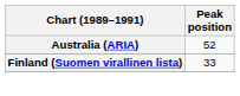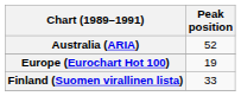 <table class="wikitable sortable plainrowheaders" style="text-align:center">
 <tr>
 <th>Chart (1989–1991)</th>
 <th>Peak<br>position</th>
 </tr>
 <tr>
 <th scope="row">Australia (<a href='#'>ARIA</a>)</th>
 <td>52</td>
 </tr>
 <tr>
+</tr>
+<tr>
+<th scope="row">Europe (<a href='#'>Eurochart Hot 100</a>)</th>
+<td>19</td>
 </tr>
 <tr>
 <th scope="row">Finland (<a href='#'>Suomen virallinen lista</a>)</th>
 <td align="center">33</td>
 </tr>
 <tr>
 </tr>
 <tr>
 </tr>
 <tr>
 </tr>
 <tr>
 </tr>
 <tr>
 </tr>
 <tr>
 </tr>
 </table>
